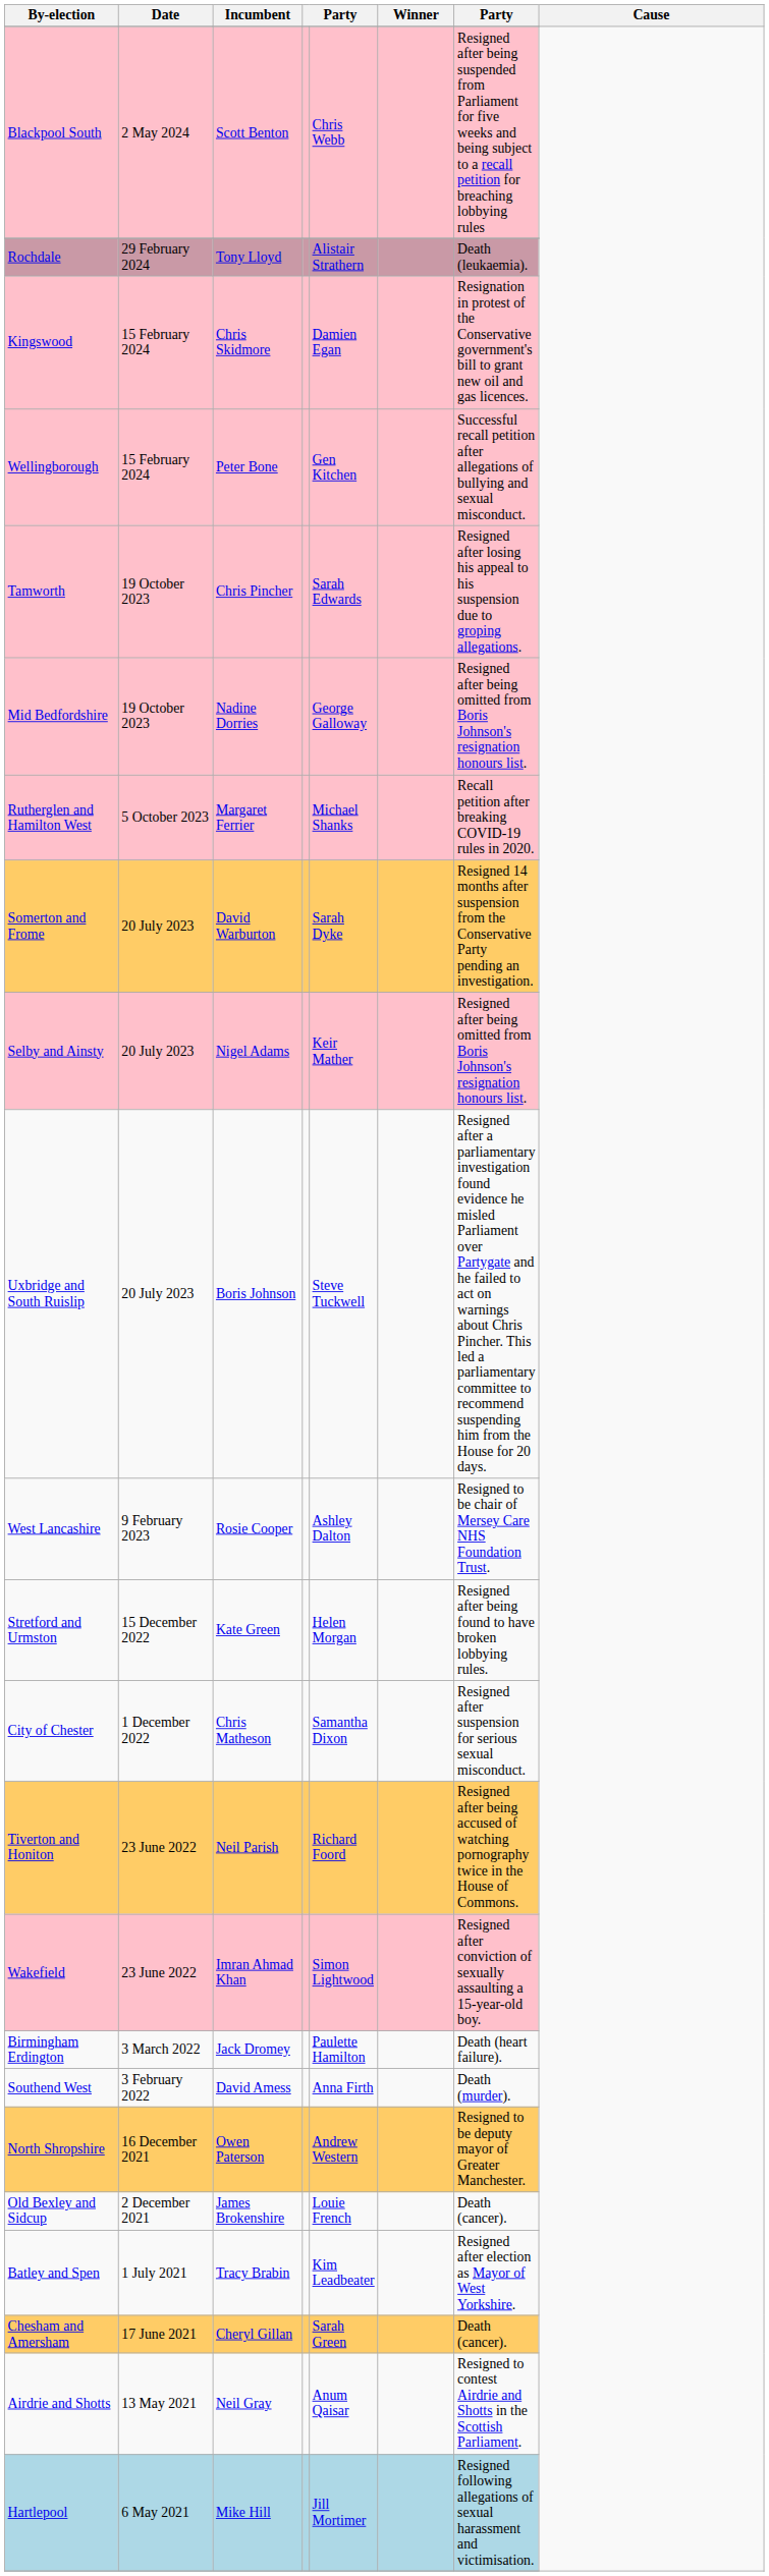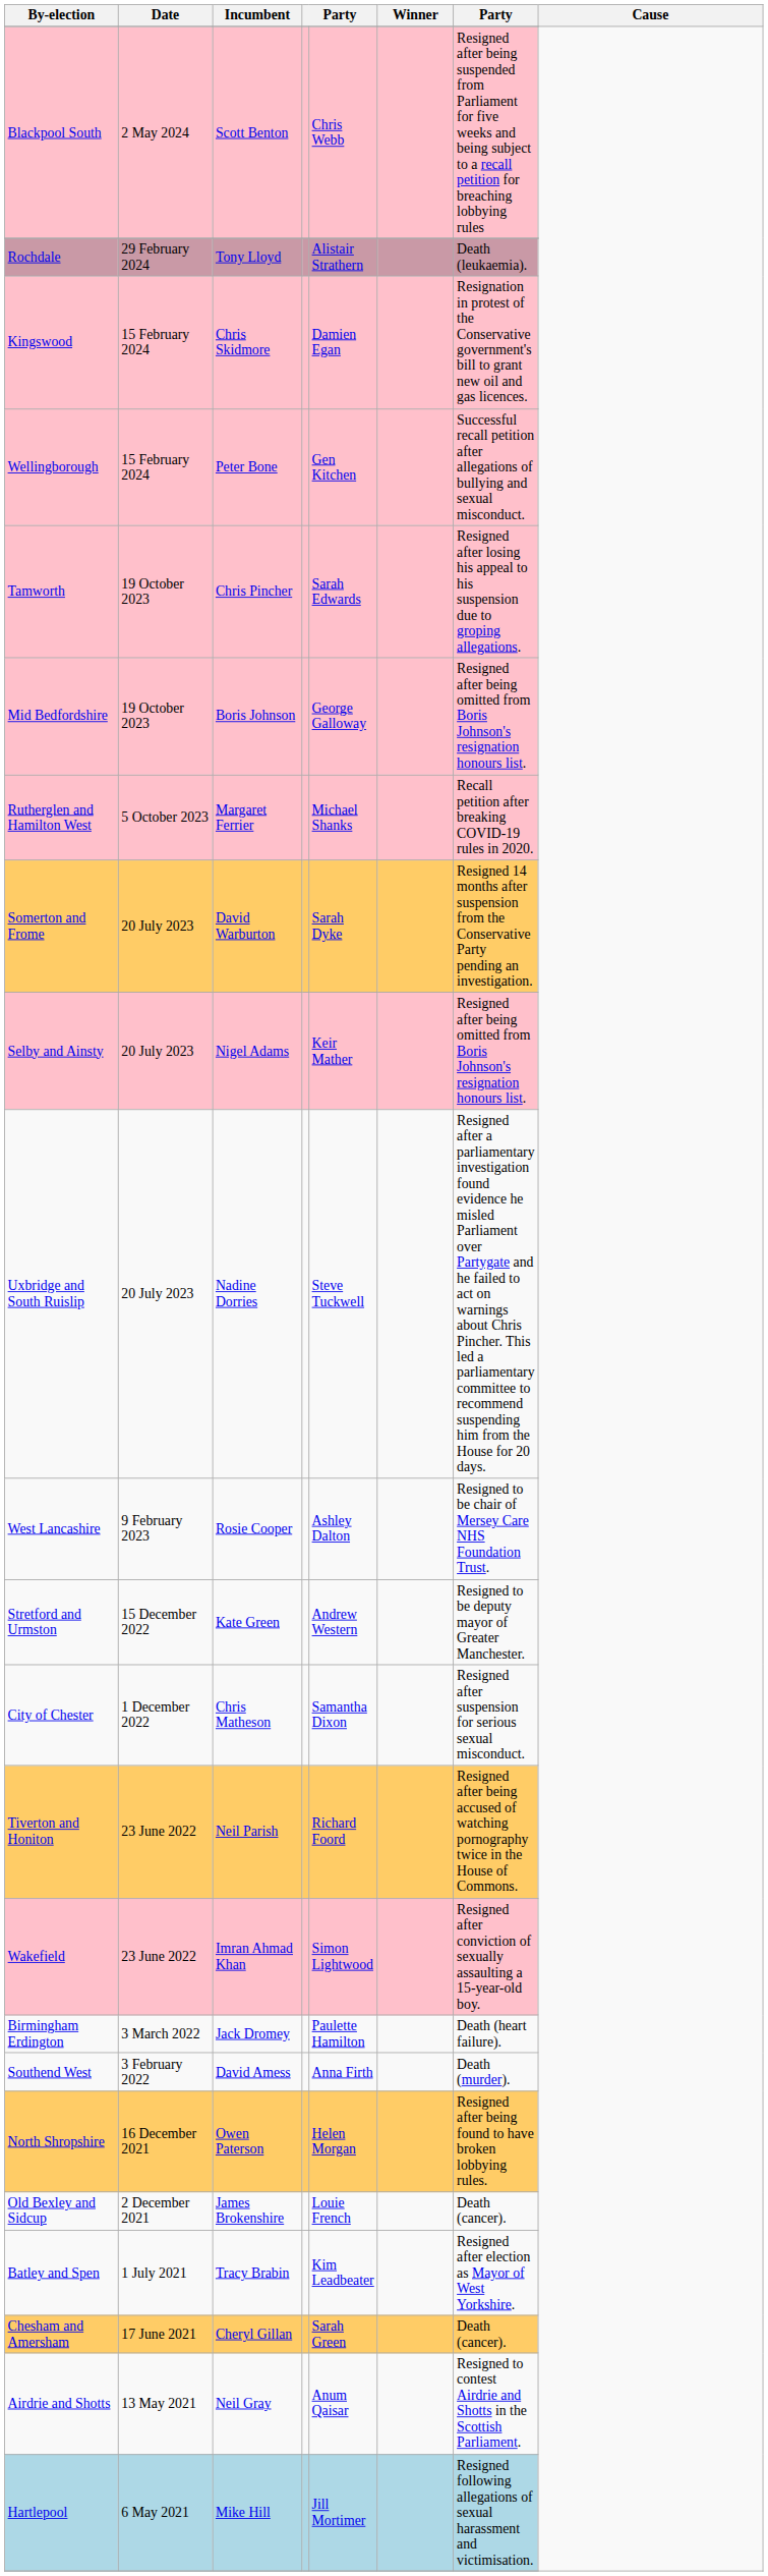 <table class="wikitable">
 <tr>
 <th ! scope="col" style="width: 150px;">By-election</th>
 <th ! scope="col" style="width: 150px;">Date</th>
 <th ! scope="col" style="width: 120px;">Incumbent</th>
 <th ! scope="col" style="width: 50px;" colspan=2>Party</th>
 <th ! scope="col" style="width: 120px;">Winner</th>
 <th ! scope="col" style="width: 25px;" colspan=2>Party</th>
 <th ! scope="col" style="width: 550px;">Cause</th>
 </tr>
 <tr>
 </tr>
 <tr bgcolor = pink>
 <td><a href='#'>Blackpool South</a></td>
 <td>2 May 2024</td>
 <td><a href='#'>Scott Benton</a></td>
 <td></td>
 <td><a href='#'>Chris Webb</a></td>
 <td></td>
 <td>Resigned after being suspended from Parliament for five weeks and being subject to a <a href='#'>recall petition</a> for breaching lobbying rules</td>
 </tr>
 <tr>
 </tr>
 <tr bgcolor = #C999A6>
 <td><a href='#'>Rochdale</a></td>
 <td>29 February 2024</td>
 <td><a href='#'>Tony Lloyd</a></td>
 <td></td>
 <td><a href='#'>Alistair Strathern</a></td>
 <td></td>
 <td>Death (leukaemia).</td>
 </tr>
 <tr bgcolor = pink>
 <td><a href='#'>Kingswood</a></td>
 <td>15 February 2024</td>
 <td><a href='#'>Chris Skidmore</a></td>
 <td></td>
 <td><a href='#'>Damien Egan</a></td>
 <td></td>
 <td>Resignation in protest of the Conservative government's bill to grant new oil and gas licences.</td>
 </tr>
 <tr bgcolor = pink>
 <td><a href='#'>Wellingborough</a></td>
 <td>15 February 2024</td>
 <td><a href='#'>Peter Bone</a></td>
 <td></td>
 <td><a href='#'>Gen Kitchen</a></td>
 <td></td>
 <td>Successful recall petition after allegations of bullying and sexual misconduct.</td>
 </tr>
 <tr bgcolor = pink>
 <td><a href='#'>Tamworth</a></td>
 <td>19 October 2023</td>
 <td><a href='#'>Chris Pincher</a></td>
 <td></td>
 <td><a href='#'>Sarah Edwards</a></td>
 <td></td>
 <td>Resigned after losing his appeal to his suspension due to <a href='#'>groping allegations</a>.</td>
 </tr>
 <tr bgcolor=pink>
 <td><a href='#'>Mid Bedfordshire</a></td>
 <td>19 October 2023</td>
-<td><a href='#'>Nadine Dorries</a></td>
+<td><a href='#'>Boris Johnson</a></td>
 <td></td>
 <td><a href='#'>George Galloway</a></td>
 <td></td>
 <td>Resigned after being omitted from <a href='#'>Boris Johnson's resignation honours list</a>.</td>
 </tr>
 <tr bgcolor="pink" lan>
 <td><a href='#'>Rutherglen and Hamilton West</a></td>
 <td>5 October 2023</td>
 <td><a href='#'>Margaret Ferrier</a></td>
 <td></td>
 <td><a href='#'>Michael Shanks</a></td>
 <td></td>
 <td>Recall petition after breaking COVID-19 rules in 2020.</td>
 </tr>
 <tr bgcolor=ffcc66>
 <td><a href='#'>Somerton and Frome</a></td>
 <td>20 July 2023</td>
 <td><a href='#'>David Warburton</a></td>
 <td></td>
 <td><a href='#'>Sarah Dyke</a></td>
 <td></td>
 <td>Resigned 14 months after suspension from the Conservative Party pending an investigation.</td>
 </tr>
 <tr bgcolor=pink>
 <td><a href='#'>Selby and Ainsty</a></td>
 <td>20 July 2023</td>
 <td><a href='#'>Nigel Adams</a></td>
 <td></td>
 <td><a href='#'>Keir Mather</a></td>
 <td></td>
 <td>Resigned after being omitted from <a href='#'>Boris Johnson's resignation honours list</a>.</td>
 </tr>
 <tr>
 <td><a href='#'>Uxbridge and South Ruislip</a></td>
 <td>20 July 2023</td>
-<td><a href='#'>Boris Johnson</a></td>
+<td><a href='#'>Nadine Dorries</a></td>
 <td></td>
 <td><a href='#'>Steve Tuckwell</a></td>
 <td></td>
 <td>Resigned after a parliamentary investigation found evidence he misled Parliament over <a href='#'>Partygate</a> and he failed to act on warnings about Chris Pincher. This led a parliamentary committee to recommend suspending him from the House for 20 days.</td>
 </tr>
 <tr>
 <td><a href='#'>West Lancashire</a></td>
 <td>9 February 2023</td>
 <td><a href='#'>Rosie Cooper</a></td>
 <td></td>
 <td><a href='#'>Ashley Dalton</a></td>
 <td></td>
 <td>Resigned to be chair of <a href='#'>Mersey Care NHS Foundation Trust</a>.</td>
 </tr>
 <tr>
 <td><a href='#'>Stretford and Urmston</a></td>
 <td>15 December 2022</td>
 <td><a href='#'>Kate Green</a></td>
 <td></td>
-<td><a href='#'>Helen Morgan</a></td>
+<td><a href='#'>Andrew Western</a></td>
 <td></td>
-<td>Resigned after being found to have broken lobbying rules.</td>
+<td>Resigned to be deputy mayor of Greater Manchester.</td>
 </tr>
 <tr>
 <td><a href='#'>City of Chester</a></td>
 <td>1 December 2022</td>
 <td><a href='#'>Chris Matheson</a></td>
 <td></td>
 <td><a href='#'>Samantha Dixon</a></td>
 <td></td>
 <td>Resigned after suspension for serious sexual misconduct.</td>
 </tr>
 <tr bgcolor="ffcc66">
 <td><a href='#'>Tiverton and Honiton</a></td>
 <td>23 June 2022</td>
 <td><a href='#'>Neil Parish</a></td>
 <td></td>
 <td><a href='#'>Richard Foord</a></td>
 <td></td>
 <td>Resigned after being accused of watching pornography twice in the House of Commons.</td>
 </tr>
 <tr bgcolor="pink">
 <td><a href='#'>Wakefield</a></td>
 <td>23 June 2022</td>
 <td><a href='#'>Imran Ahmad Khan</a></td>
 <td></td>
 <td><a href='#'>Simon Lightwood</a></td>
 <td></td>
 <td>Resigned after conviction of sexually assaulting a 15-year-old boy.</td>
 </tr>
 <tr>
 <td><a href='#'>Birmingham Erdington</a></td>
 <td>3 March 2022</td>
 <td><a href='#'>Jack Dromey</a></td>
 <td></td>
 <td><a href='#'>Paulette Hamilton</a></td>
 <td></td>
 <td>Death (heart failure).</td>
 </tr>
 <tr>
 <td><a href='#'>Southend West</a></td>
 <td>3 February 2022</td>
 <td><a href='#'>David Amess</a></td>
 <td></td>
 <td><a href='#'>Anna Firth</a></td>
 <td></td>
 <td>Death (<a href='#'>murder</a>).</td>
 </tr>
 <tr bgcolor="ffcc66">
 <td><a href='#'>North Shropshire</a></td>
 <td>16 December 2021</td>
 <td><a href='#'>Owen Paterson</a></td>
 <td></td>
-<td><a href='#'>Andrew Western</a></td>
+<td><a href='#'>Helen Morgan</a></td>
 <td></td>
-<td>Resigned to be deputy mayor of Greater Manchester.</td>
+<td>Resigned after being found to have broken lobbying rules.</td>
 </tr>
 <tr>
 <td><a href='#'>Old Bexley and Sidcup</a></td>
 <td>2 December 2021</td>
 <td><a href='#'>James Brokenshire</a></td>
 <td></td>
 <td><a href='#'>Louie French</a></td>
 <td></td>
 <td>Death (cancer).</td>
 </tr>
 <tr>
 <td><a href='#'>Batley and Spen</a></td>
 <td>1 July 2021</td>
 <td><a href='#'>Tracy Brabin</a></td>
 <td></td>
 <td><a href='#'>Kim Leadbeater</a></td>
 <td></td>
 <td>Resigned after election as <a href='#'>Mayor of West Yorkshire</a>.</td>
 </tr>
 <tr bgcolor="ffcc66">
 <td><a href='#'>Chesham and Amersham</a></td>
 <td>17 June 2021</td>
 <td><a href='#'>Cheryl Gillan</a></td>
 <td></td>
 <td><a href='#'>Sarah Green</a></td>
 <td></td>
 <td>Death (cancer).</td>
 </tr>
 <tr>
 <td><a href='#'>Airdrie and Shotts</a></td>
 <td>13 May 2021</td>
 <td><a href='#'>Neil Gray</a></td>
 <td></td>
 <td><a href='#'>Anum Qaisar</a></td>
 <td></td>
 <td>Resigned to contest <a href='#'>Airdrie and Shotts</a> in the <a href='#'>Scottish Parliament</a>.</td>
 </tr>
 <tr bgcolor="lightblue">
 <td><a href='#'>Hartlepool</a></td>
 <td>6 May 2021</td>
 <td><a href='#'>Mike Hill</a></td>
 <td></td>
 <td><a href='#'>Jill Mortimer</a></td>
 <td></td>
 <td>Resigned following allegations of sexual harassment and victimisation.</td>
 </tr>
 <tr>
 </tr>
 </table>
